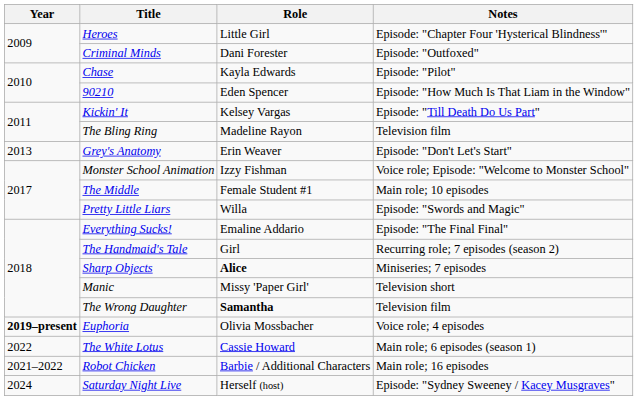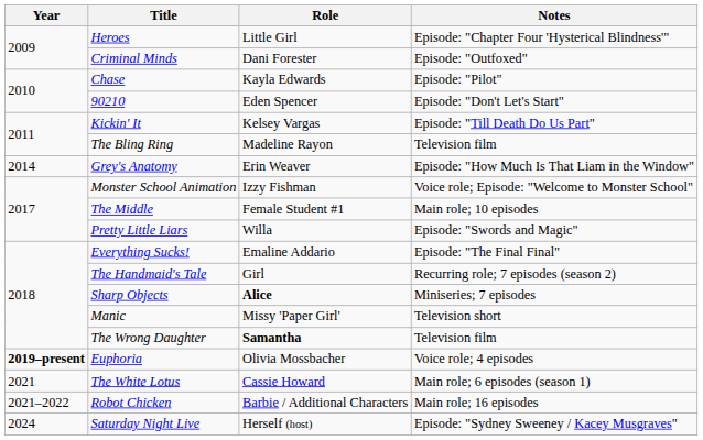 <table class="wikitable sortable">
 <tr>
 <th scope="col">Year</th>
 <th scope="col">Title</th>
 <th scope="col">Role</th>
 <th scope="col" class=unsortable>Notes</th>
 </tr>
 <tr>
 <td rowspan="2">2009</td>
 <td><em><a href='#'>Heroes</a></em></td>
 <td>Little Girl</td>
 <td>Episode: "Chapter Four 'Hysterical Blindness'"</td>
 </tr>
 <tr>
 <td><em><a href='#'>Criminal Minds</a></em></td>
 <td>Dani Forester</td>
 <td>Episode: "Outfoxed"</td>
 </tr>
 <tr>
 <td rowspan="2">2010</td>
 <td><em><a href='#'>Chase</a></em></td>
 <td>Kayla Edwards</td>
 <td>Episode: "Pilot"</td>
 </tr>
 <tr>
 <td><em><a href='#'>90210</a></em></td>
 <td>Eden Spencer</td>
-<td>Episode: "How Much Is That Liam in the Window"</td>
+<td>Episode: "Don't Let's Start"</td>
 </tr>
 <tr>
 <td rowspan="2">2011</td>
 <td><em><a href='#'>Kickin' It</a></em></td>
 <td>Kelsey Vargas</td>
 <td>Episode: "<a href='#'>Till Death Do Us Part</a>"</td>
 </tr>
 <tr>
 <td><em>The Bling Ring</em></td>
 <td>Madeline Rayon</td>
 <td>Television film</td>
 </tr>
 <tr>
-<td>2013</td>
+<td>2014</td>
 <td><em><a href='#'>Grey's Anatomy</a></em></td>
 <td>Erin Weaver</td>
-<td>Episode: "Don't Let's Start"</td>
+<td>Episode: "How Much Is That Liam in the Window"</td>
 </tr>
 <tr>
 <td rowspan="3">2017</td>
 <td><em>Monster School Animation</em></td>
 <td>Izzy Fishman</td>
 <td>Voice role; Episode: "Welcome to Monster School"</td>
 </tr>
 <tr>
 <td><em><a href='#'>The Middle</a></em></td>
 <td>Female Student #1</td>
 <td>Main role; 10 episodes</td>
 </tr>
 <tr>
 <td><em><a href='#'>Pretty Little Liars</a></em></td>
 <td>Willa</td>
 <td>Episode: "Swords and Magic"</td>
 </tr>
 <tr>
 <td rowspan="5">2018</td>
 <td><em><a href='#'>Everything Sucks!</a></em></td>
 <td>Emaline Addario</td>
 <td>Episode: "The Final Final"</td>
 </tr>
 <tr>
 <td><em><a href='#'>The Handmaid's Tale</a></em></td>
 <td>Girl</td>
 <td>Recurring role; 7 episodes (season 2)</td>
 </tr>
 <tr>
 <td><em><a href='#'>Sharp Objects</a></em></td>
 <td><strong>Alice</strong></td>
 <td>Miniseries; 7 episodes</td>
 </tr>
 <tr>
 <td><em>Manic</em></td>
 <td>Missy 'Paper Girl'</td>
 <td>Television short</td>
 </tr>
 <tr>
 <td><em>The Wrong Daughter</em></td>
 <td><strong>Samantha</strong></td>
 <td>Television film</td>
 </tr>
 <tr>
 <td><strong>2019–present</strong></td>
 <td><em><a href='#'>Euphoria</a></em></td>
 <td>Olivia Mossbacher</td>
 <td>Voice role; 4 episodes</td>
 </tr>
 <tr>
-<td>2022</td>
+<td>2021</td>
 <td><em><a href='#'>The White Lotus</a></em></td>
 <td><a href='#'>Cassie Howard</a></td>
 <td>Main role; 6 episodes (season 1)</td>
 </tr>
 <tr>
 <td>2021–2022</td>
 <td><em><a href='#'>Robot Chicken</a></em></td>
 <td><a href='#'>Barbie</a> / Additional Characters</td>
 <td>Main role; 16 episodes</td>
 </tr>
 <tr>
 <td>2024</td>
 <td><em><a href='#'>Saturday Night Live</a></em></td>
 <td>Herself <small>(host)</small></td>
 <td>Episode: "Sydney Sweeney / <a href='#'>Kacey Musgraves</a>"</td>
 </tr>
 </table>
